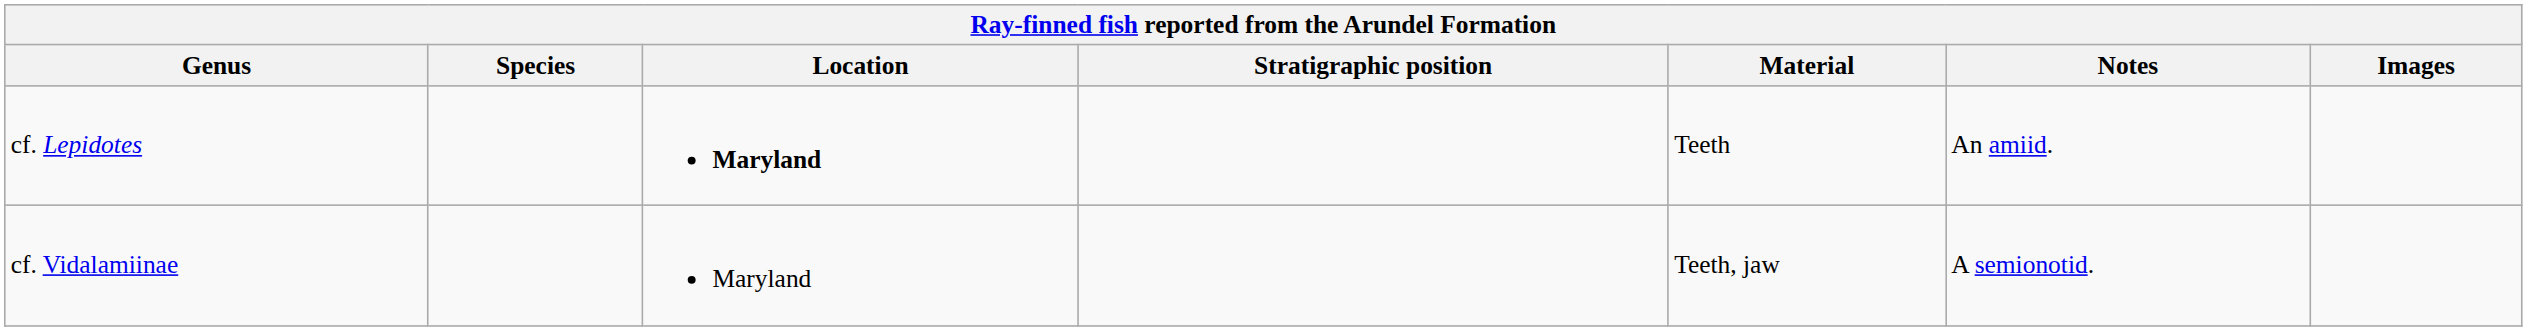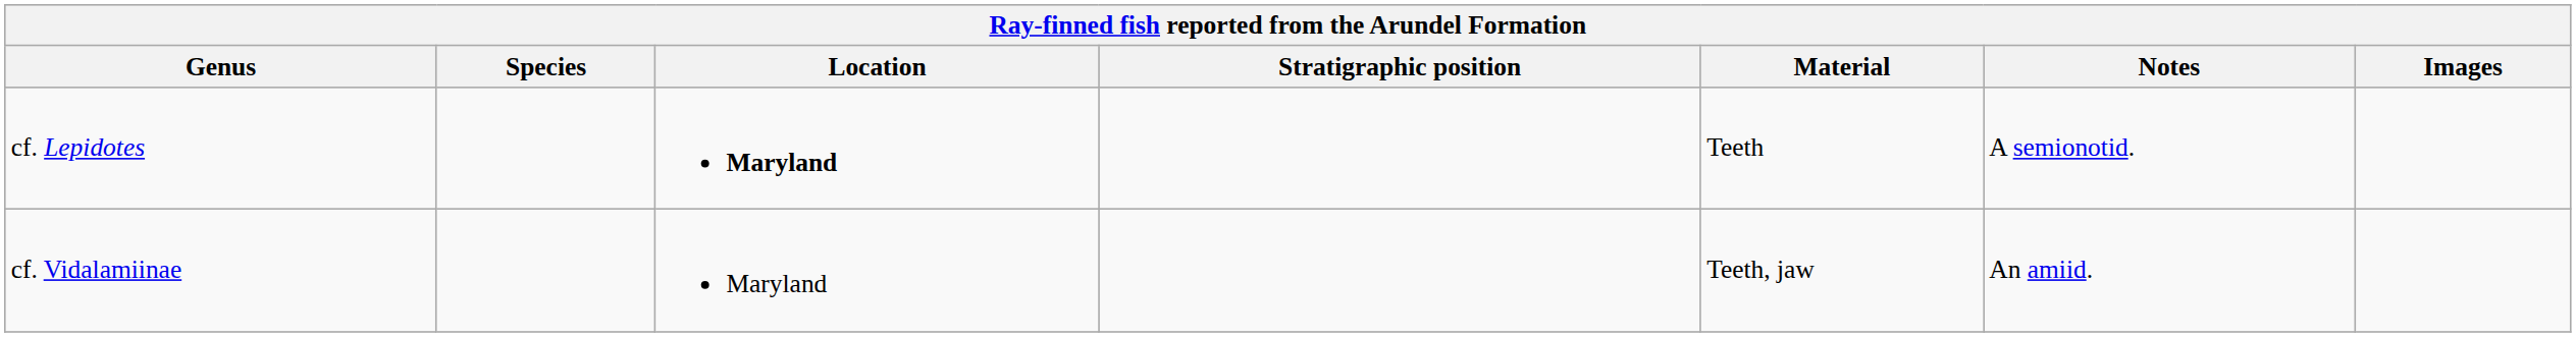 <table class="wikitable" align="center" width="100%">
 <tr>
 <th colspan="7" align="center"><strong><a href='#'>Ray-finned fish</a> reported from the Arundel Formation</strong></th>
 </tr>
 <tr>
 <th>Genus</th>
 <th>Species</th>
 <th>Location</th>
 <th>Stratigraphic position</th>
 <th>Material</th>
 <th>Notes</th>
 <th>Images</th>
 </tr>
 <tr>
 <td>cf. <em><a href='#'>Lepidotes</a></em></td>
 <td></td>
 <td><strong><br><ul><li>Maryland</li></ul></strong></td>
 <td></td>
 <td>Teeth</td>
-<td>An <a href='#'>amiid</a>.</td>
+<td>A <a href='#'>semionotid</a>.</td>
 <td></td>
 </tr>
 <tr>
 <td>cf. <a href='#'>Vidalamiinae</a></td>
 <td></td>
 <td><br><ul><li>Maryland</li></ul></td>
 <td></td>
 <td>Teeth, jaw</td>
-<td>A <a href='#'>semionotid</a>.</td>
+<td>An <a href='#'>amiid</a>.</td>
 <td></td>
 </tr>
 </table>
